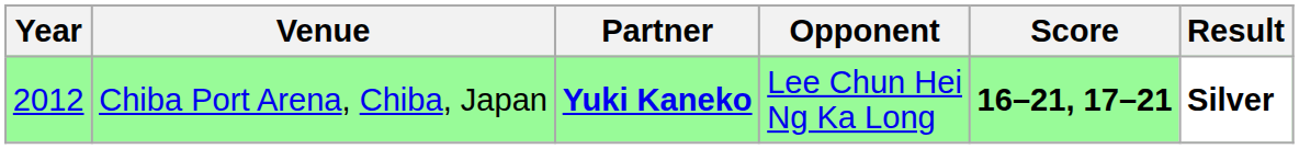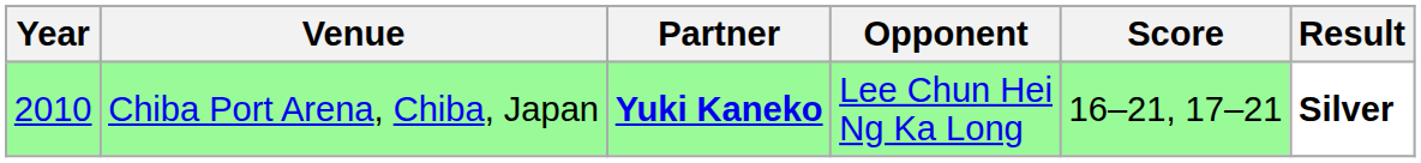 <table class="sortable wikitable" style="font-size: 90%;">
 <tr>
 <th>Year</th>
 <th>Venue</th>
 <th>Partner</th>
 <th>Opponent</th>
 <th>Score</th>
 <th>Result</th>
 </tr>
 <tr style="background:#98FB98">
-<td align="center"><a href='#'>2012</a></td>
+<td align="center"><a href='#'>2010</a></td>
 <td align="left"><a href='#'>Chiba Port Arena</a>, <a href='#'>Chiba</a>, Japan</td>
 <td align="left"><strong> <a href='#'>Yuki Kaneko</a></strong></td>
 <td align="left"> <a href='#'>Lee Chun Hei</a><br> <a href='#'>Ng Ka Long</a></td>
-<td align="left"><strong>16–21, 17–21</strong></td>
+<td align="left">16–21, 17–21</td>
 <td style="text-align:left; background:white"> <strong>Silver</strong></td>
 </tr>
 </table>
